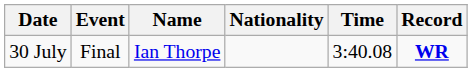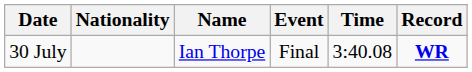 <table class=wikitable style=text-align:center>
 <tr>
 <th>Date</th>
+<th>Nationality</th>
+<th>Name</th>
 <th>Event</th>
-<th>Name</th>
-<th>Nationality</th>
 <th>Time</th>
 <th>Record</th>
 </tr>
 <tr>
 <td>30 July</td>
+<td align=left></td>
+<td align=left><a href='#'>Ian Thorpe</a></td>
 <td>Final</td>
-<td align=left><a href='#'>Ian Thorpe</a></td>
-<td align=left></td>
 <td>3:40.08</td>
 <td><strong> <a href='#'>WR</a></strong></td>
 </tr>
 </table>
